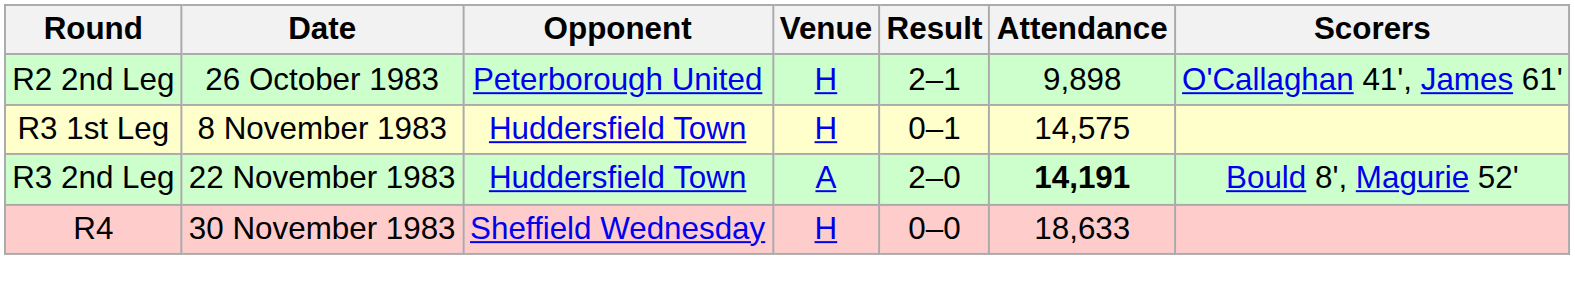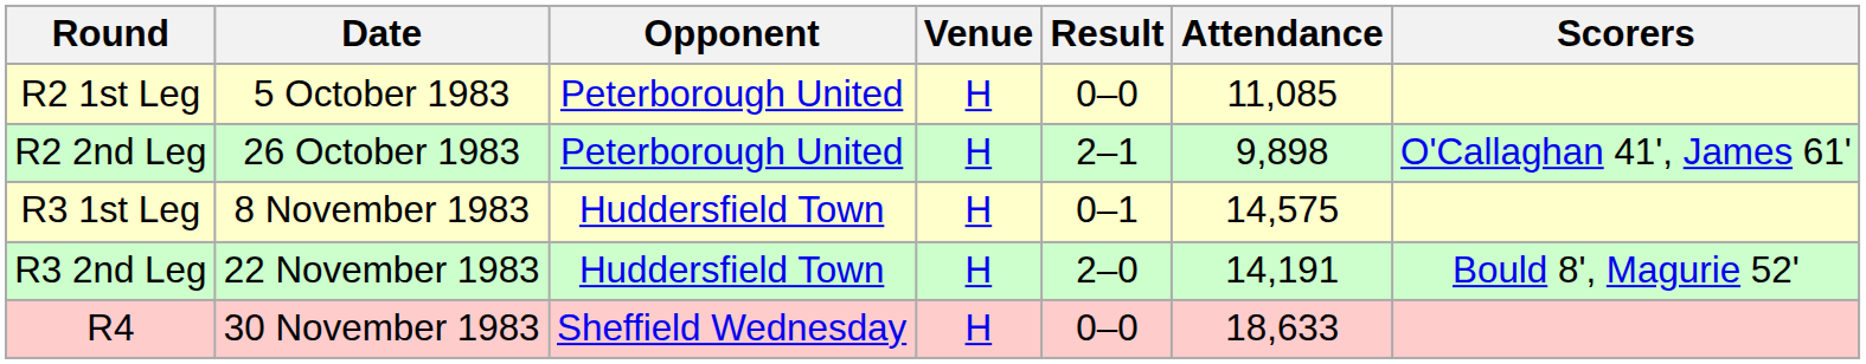 <table class="wikitable" style="font-size:100%; text-align:center">
 <tr>
 <th>Round</th>
 <th>Date</th>
 <th>Opponent</th>
 <th>Venue</th>
 <th>Result</th>
 <th>Attendance</th>
 <th>Scorers</th>
+</tr>
+<tr style="background-color: #FFFFCC;">
+<td>R2 1st Leg</td>
+<td>5 October 1983</td>
+<td><a href='#'>Peterborough United</a></td>
+<td><a href='#'>H</a></td>
+<td>0–0</td>
+<td>11,085</td>
+<td></td>
 </tr>
 <tr style="background-color: #CCFFCC;">
 <td>R2 2nd Leg</td>
 <td>26 October 1983</td>
 <td><a href='#'>Peterborough United</a></td>
 <td><a href='#'>H</a></td>
 <td>2–1</td>
 <td>9,898</td>
 <td><a href='#'>O'Callaghan</a> 41', <a href='#'>James</a> 61'</td>
 </tr>
 <tr style="background-color: #FFFFCC;">
 <td>R3 1st Leg</td>
 <td>8 November 1983</td>
 <td><a href='#'>Huddersfield Town</a></td>
 <td><a href='#'>H</a></td>
 <td>0–1</td>
 <td>14,575</td>
 <td></td>
 </tr>
 <tr style="background-color: #CCFFCC;">
 <td>R3 2nd Leg</td>
 <td>22 November 1983</td>
 <td><a href='#'>Huddersfield Town</a></td>
-<td><a href='#'>A</a></td>
+<td><a href='#'>H</a></td>
 <td>2–0</td>
-<td><strong>14,191</strong></td>
+<td>14,191</td>
 <td><a href='#'>Bould</a> 8', <a href='#'>Magurie</a> 52'</td>
 </tr>
 <tr style="background-color: #FFCCCC;">
 <td>R4</td>
 <td>30 November 1983</td>
 <td><a href='#'>Sheffield Wednesday</a></td>
 <td><a href='#'>H</a></td>
 <td>0–0</td>
 <td>18,633</td>
 <td></td>
 </tr>
 </table>
